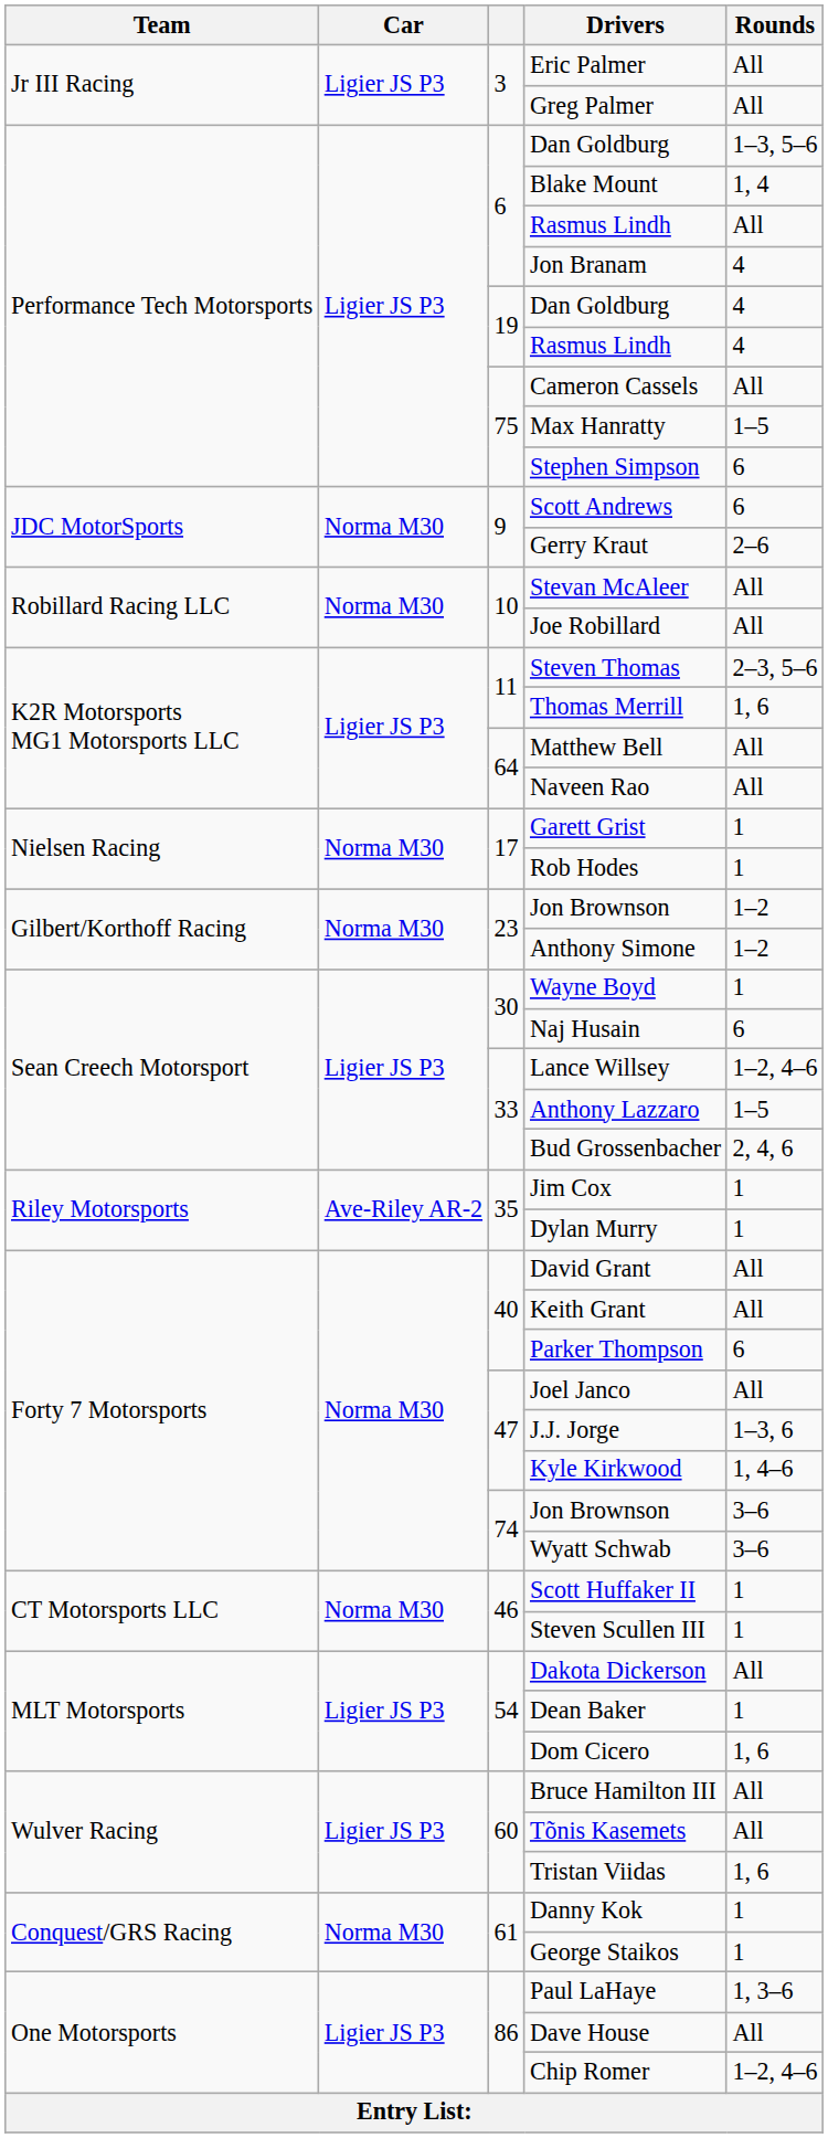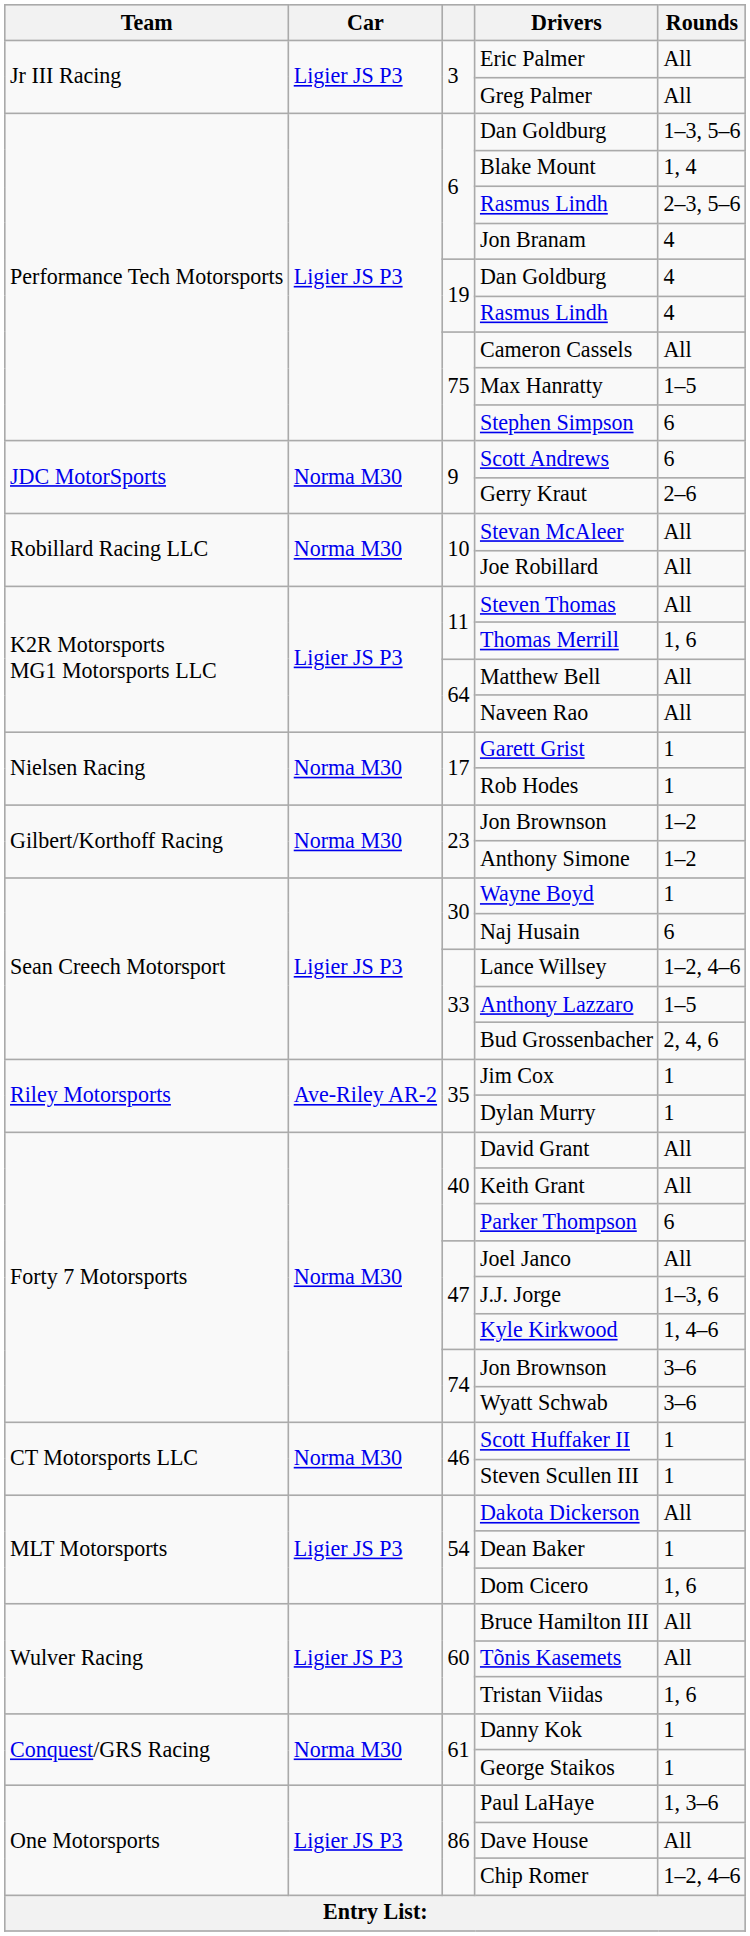 <table class="wikitable" style="font-size:85%;">
 <tr>
 <th>Team</th>
 <th>Car</th>
 <th></th>
 <th>Drivers</th>
 <th>Rounds</th>
 </tr>
 <tr>
 <td rowspan=2> Jr III Racing</td>
 <td rowspan=2><a href='#'>Ligier JS P3</a></td>
 <td rowspan=2>3</td>
 <td> Eric Palmer</td>
 <td>All</td>
 </tr>
 <tr>
 <td> Greg Palmer</td>
 <td>All</td>
 </tr>
 <tr>
 <td rowspan=9> Performance Tech Motorsports</td>
 <td rowspan=9><a href='#'>Ligier JS P3</a></td>
 <td rowspan=4>6</td>
 <td> Dan Goldburg</td>
 <td>1–3, 5–6</td>
 </tr>
 <tr>
 <td> Blake Mount</td>
 <td>1, 4</td>
 </tr>
 <tr>
 <td> <a href='#'>Rasmus Lindh</a></td>
-<td>All</td>
+<td>2–3, 5–6</td>
 </tr>
 <tr>
 <td> Jon Branam</td>
 <td>4</td>
 </tr>
 <tr>
 <td rowspan=2>19</td>
 <td> Dan Goldburg</td>
 <td>4</td>
 </tr>
 <tr>
 <td> <a href='#'>Rasmus Lindh</a></td>
 <td>4</td>
 </tr>
 <tr>
 <td rowspan=3>75</td>
 <td> Cameron Cassels</td>
 <td>All</td>
 </tr>
 <tr>
 <td> Max Hanratty</td>
 <td>1–5</td>
 </tr>
 <tr>
 <td> <a href='#'>Stephen Simpson</a></td>
 <td>6</td>
 </tr>
 <tr>
 <td rowspan=2> <a href='#'>JDC MotorSports</a></td>
 <td rowspan=2><a href='#'>Norma M30</a></td>
 <td rowspan=2>9</td>
 <td> <a href='#'>Scott Andrews</a></td>
 <td>6</td>
 </tr>
 <tr>
 <td> Gerry Kraut</td>
 <td>2–6</td>
 </tr>
 <tr>
 <td rowspan=2> Robillard Racing LLC</td>
 <td rowspan=2><a href='#'>Norma M30</a></td>
 <td rowspan=2>10</td>
 <td> <a href='#'>Stevan McAleer</a></td>
 <td>All</td>
 </tr>
 <tr>
 <td> Joe Robillard</td>
 <td>All</td>
 </tr>
 <tr>
 <td rowspan=4> K2R Motorsports<br> MG1 Motorsports LLC</td>
 <td rowspan=4><a href='#'>Ligier JS P3</a></td>
 <td rowspan=2>11</td>
 <td> <a href='#'>Steven Thomas</a></td>
-<td>2–3, 5–6</td>
+<td>All</td>
 </tr>
 <tr>
 <td> <a href='#'>Thomas Merrill</a></td>
 <td>1, 6</td>
 </tr>
 <tr>
 <td rowspan=2>64</td>
 <td> Matthew Bell</td>
 <td>All</td>
 </tr>
 <tr>
 <td> Naveen Rao</td>
 <td>All</td>
 </tr>
 <tr>
 <td rowspan=2> Nielsen Racing</td>
 <td rowspan=2><a href='#'>Norma M30</a></td>
 <td rowspan=2>17</td>
 <td> <a href='#'>Garett Grist</a></td>
 <td>1</td>
 </tr>
 <tr>
 <td> Rob Hodes</td>
 <td>1</td>
 </tr>
 <tr>
 <td rowspan=2> Gilbert/Korthoff Racing</td>
 <td rowspan=2><a href='#'>Norma M30</a></td>
 <td rowspan=2>23</td>
 <td> Jon Brownson</td>
 <td>1–2</td>
 </tr>
 <tr>
 <td> Anthony Simone</td>
 <td>1–2</td>
 </tr>
 <tr>
 <td rowspan=5> Sean Creech Motorsport</td>
 <td rowspan=5><a href='#'>Ligier JS P3</a></td>
 <td rowspan=2>30</td>
 <td> <a href='#'>Wayne Boyd</a></td>
 <td>1</td>
 </tr>
 <tr>
 <td> Naj Husain</td>
 <td>6</td>
 </tr>
 <tr>
 <td rowspan=3>33</td>
 <td> Lance Willsey</td>
 <td>1–2, 4–6</td>
 </tr>
 <tr>
 <td> <a href='#'>Anthony Lazzaro</a></td>
 <td>1–5</td>
 </tr>
 <tr>
 <td> Bud Grossenbacher</td>
 <td>2, 4, 6</td>
 </tr>
 <tr>
 <td rowspan=2> <a href='#'>Riley Motorsports</a></td>
 <td rowspan=2><a href='#'>Ave-Riley AR-2</a></td>
 <td rowspan=2>35</td>
 <td> Jim Cox</td>
 <td>1</td>
 </tr>
 <tr>
 <td> Dylan Murry</td>
 <td>1</td>
 </tr>
 <tr>
 <td rowspan=8> Forty 7 Motorsports</td>
 <td rowspan=8><a href='#'>Norma M30</a></td>
 <td rowspan=3>40</td>
 <td> David Grant</td>
 <td>All</td>
 </tr>
 <tr>
 <td> Keith Grant</td>
 <td>All</td>
 </tr>
 <tr>
 <td> <a href='#'>Parker Thompson</a></td>
 <td>6</td>
 </tr>
 <tr>
 <td rowspan=3>47</td>
 <td> Joel Janco</td>
 <td>All</td>
 </tr>
 <tr>
 <td> J.J. Jorge</td>
 <td>1–3, 6</td>
 </tr>
 <tr>
 <td> <a href='#'>Kyle Kirkwood</a></td>
 <td>1, 4–6</td>
 </tr>
 <tr>
 <td rowspan=2>74</td>
 <td> Jon Brownson</td>
 <td>3–6</td>
 </tr>
 <tr>
 <td> Wyatt Schwab</td>
 <td>3–6</td>
 </tr>
 <tr>
 <td rowspan=2> CT Motorsports LLC</td>
 <td rowspan=2><a href='#'>Norma M30</a></td>
 <td rowspan=2>46</td>
 <td> <a href='#'>Scott Huffaker II</a></td>
 <td>1</td>
 </tr>
 <tr>
 <td> Steven Scullen III</td>
 <td>1</td>
 </tr>
 <tr>
 <td rowspan=3> MLT Motorsports</td>
 <td rowspan=3><a href='#'>Ligier JS P3</a></td>
 <td rowspan=3>54</td>
 <td> <a href='#'>Dakota Dickerson</a></td>
 <td>All</td>
 </tr>
 <tr>
 <td> Dean Baker</td>
 <td>1</td>
 </tr>
 <tr>
 <td> Dom Cicero</td>
 <td>1, 6</td>
 </tr>
 <tr>
 <td rowspan=3> Wulver Racing</td>
 <td rowspan=3><a href='#'>Ligier JS P3</a></td>
 <td rowspan=3>60</td>
 <td> Bruce Hamilton III</td>
 <td>All</td>
 </tr>
 <tr>
 <td> <a href='#'>Tõnis Kasemets</a></td>
 <td>All</td>
 </tr>
 <tr>
 <td> Tristan Viidas</td>
 <td>1, 6</td>
 </tr>
 <tr>
 <td rowspan=2> <a href='#'>Conquest</a>/GRS Racing</td>
 <td rowspan=2><a href='#'>Norma M30</a></td>
 <td rowspan=2>61</td>
 <td> Danny Kok</td>
 <td>1</td>
 </tr>
 <tr>
 <td> George Staikos</td>
 <td>1</td>
 </tr>
 <tr>
 <td rowspan=3> One Motorsports</td>
 <td rowspan=3><a href='#'>Ligier JS P3</a></td>
 <td rowspan=3>86</td>
 <td> Paul LaHaye</td>
 <td>1, 3–6</td>
 </tr>
 <tr>
 <td> Dave House</td>
 <td>All</td>
 </tr>
 <tr>
 <td> Chip Romer</td>
 <td>1–2, 4–6</td>
 </tr>
 <tr>
 <th colspan=5>Entry List:</th>
 </tr>
 </table>
